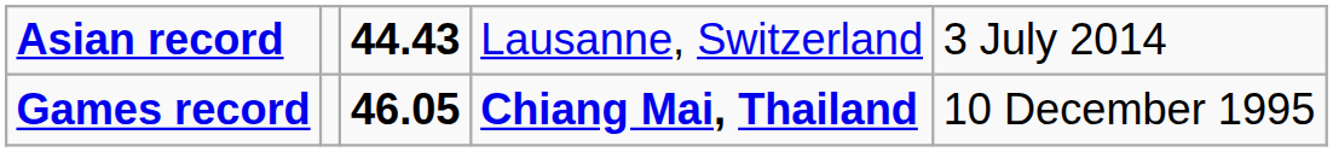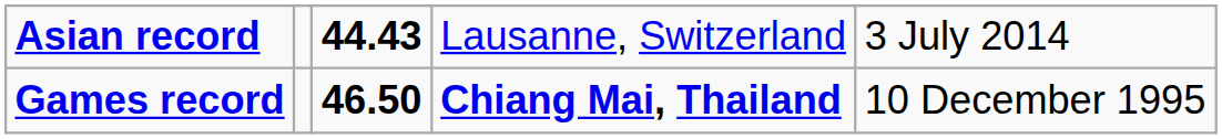 <table class="wikitable">
 <tr>
 <td><strong><a href='#'>Asian record</a></strong></td>
 <td></td>
 <td><strong>44.43</strong></td>
 <td><a href='#'>Lausanne</a>, <a href='#'>Switzerland</a></td>
 <td>3 July 2014</td>
 </tr>
 <tr>
 <td><strong><a href='#'>Games record</a></strong></td>
 <td></td>
-<td><strong>46.05</strong></td>
+<td><strong>46.50</strong></td>
 <td><strong><a href='#'>Chiang Mai</a>, <a href='#'>Thailand</a></strong></td>
 <td>10 December 1995</td>
 </tr>
 </table>
